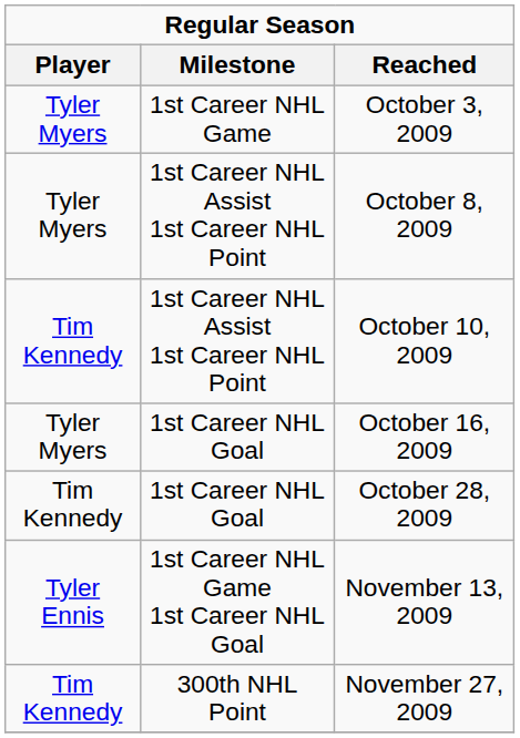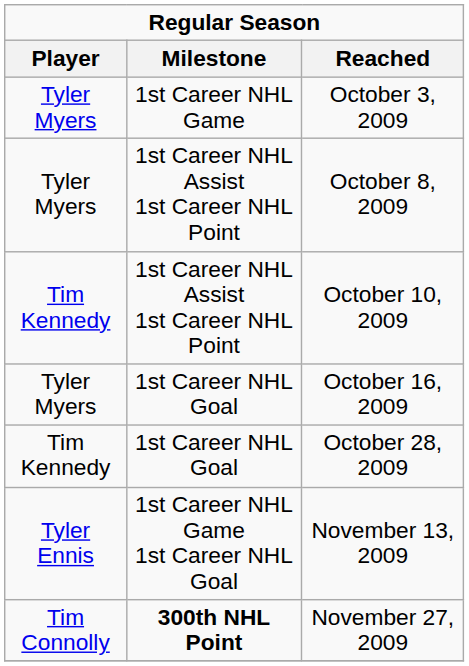 <table class="wikitable" width="52%" style="text-align:center">
 <tr>
 <td colspan="10" align="center"><strong>Regular Season</strong></td>
 </tr>
 <tr>
 <th>Player</th>
 <th>Milestone</th>
 <th>Reached</th>
 </tr>
 <tr>
 <td><a href='#'>Tyler Myers</a></td>
 <td>1st Career NHL Game</td>
 <td>October 3, 2009</td>
 </tr>
 <tr>
 <td>Tyler Myers</td>
 <td>1st Career NHL Assist<br>1st Career NHL Point</td>
 <td>October 8, 2009</td>
 </tr>
 <tr>
 <td><a href='#'>Tim Kennedy</a></td>
 <td>1st Career NHL Assist<br>1st Career NHL Point</td>
 <td>October 10, 2009</td>
 </tr>
 <tr>
 <td>Tyler Myers</td>
 <td>1st Career NHL Goal</td>
 <td>October 16, 2009</td>
 </tr>
 <tr>
 <td>Tim Kennedy</td>
 <td>1st Career NHL Goal</td>
 <td>October 28, 2009</td>
 </tr>
 <tr>
 <td><a href='#'>Tyler Ennis</a></td>
 <td>1st Career NHL Game<br>1st Career NHL Goal</td>
 <td>November 13, 2009</td>
 </tr>
 <tr>
-<td><a href='#'>Tim Kennedy</a></td>
-<td>300th NHL Point</td>
+<td><a href='#'>Tim Connolly</a></td>
+<td><strong>300th NHL Point</strong></td>
 <td>November 27, 2009</td>
 </tr>
 <tr>
 </tr>
 </table>
